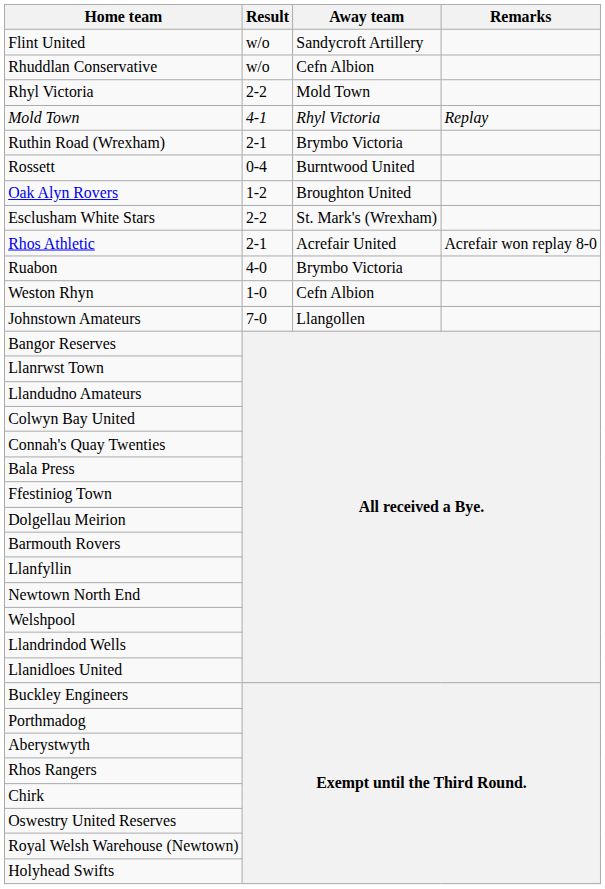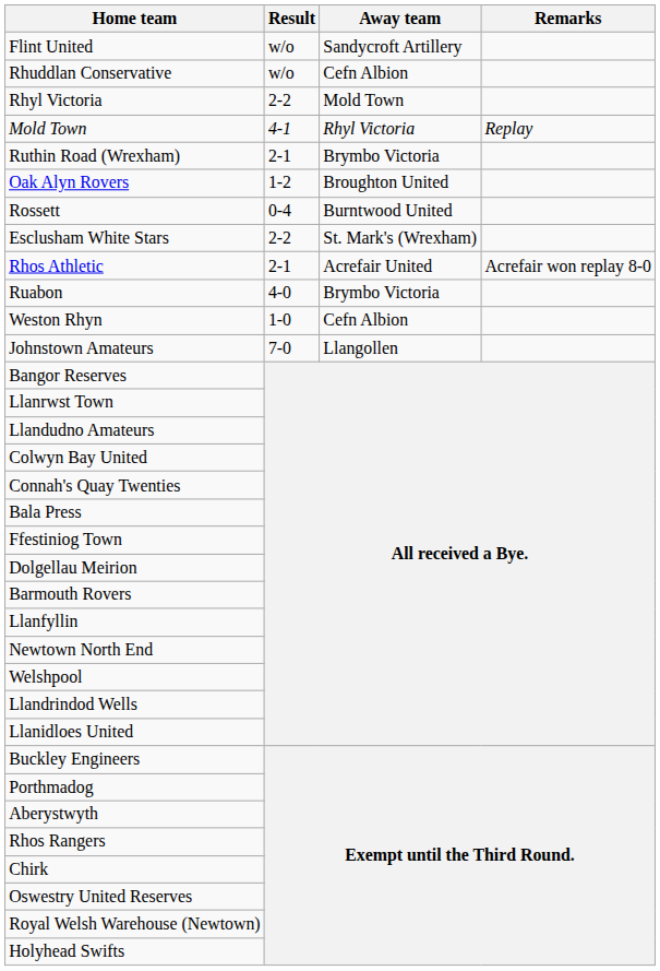 <table class="wikitable">
 <tr>
 <th>Home team</th>
 <th>Result</th>
 <th>Away team</th>
 <th>Remarks</th>
 </tr>
 <tr>
 <td>Flint United</td>
 <td>w/o</td>
 <td>Sandycroft Artillery</td>
 <td></td>
 </tr>
 <tr>
 <td>Rhuddlan Conservative</td>
 <td>w/o</td>
 <td>Cefn Albion</td>
 <td></td>
 </tr>
 <tr>
 <td>Rhyl Victoria</td>
 <td>2-2</td>
 <td>Mold Town</td>
 <td></td>
 </tr>
 <tr>
 <td><em>Mold Town</em></td>
 <td><em>4-1</em></td>
 <td><em>Rhyl Victoria</em></td>
 <td><em>Replay</em></td>
 </tr>
 <tr>
 <td>Ruthin Road (Wrexham)</td>
 <td>2-1</td>
 <td>Brymbo Victoria</td>
 <td></td>
 </tr>
 <tr>
+<td><a href='#'>Oak Alyn Rovers</a></td>
+<td>1-2</td>
+<td>Broughton United</td>
+<td></td>
+</tr>
+<tr>
 <td>Rossett</td>
 <td>0-4</td>
 <td>Burntwood United</td>
-<td></td>
-</tr>
-<tr>
-<td><a href='#'>Oak Alyn Rovers</a></td>
-<td>1-2</td>
-<td>Broughton United</td>
 <td></td>
 </tr>
 <tr>
 <td>Esclusham White Stars</td>
 <td>2-2</td>
 <td>St. Mark's (Wrexham)</td>
 <td></td>
 </tr>
 <tr>
 <td><a href='#'>Rhos Athletic</a></td>
 <td>2-1</td>
 <td>Acrefair United</td>
 <td>Acrefair won replay 8-0</td>
 </tr>
 <tr>
 <td>Ruabon</td>
 <td>4-0</td>
 <td>Brymbo Victoria</td>
 <td></td>
 </tr>
 <tr>
 <td> Weston Rhyn</td>
 <td>1-0</td>
 <td>Cefn Albion</td>
 <td></td>
 </tr>
 <tr>
 <td>Johnstown Amateurs</td>
 <td>7-0</td>
 <td>Llangollen</td>
 <td></td>
 </tr>
 <tr>
 <td>Bangor Reserves</td>
 <th colspan="3" rowspan="14">All received a Bye.</th>
 </tr>
 <tr>
 <td>Llanrwst Town</td>
 </tr>
 <tr>
 <td>Llandudno Amateurs</td>
 </tr>
 <tr>
 <td>Colwyn Bay United</td>
 </tr>
 <tr>
 <td>Connah's Quay Twenties</td>
 </tr>
 <tr>
 <td>Bala Press</td>
 </tr>
 <tr>
 <td>Ffestiniog Town</td>
 </tr>
 <tr>
 <td>Dolgellau Meirion</td>
 </tr>
 <tr>
 <td>Barmouth Rovers</td>
 </tr>
 <tr>
 <td>Llanfyllin</td>
 </tr>
 <tr>
 <td>Newtown North End</td>
 </tr>
 <tr>
 <td>Welshpool</td>
 </tr>
 <tr>
 <td>Llandrindod Wells</td>
 </tr>
 <tr>
 <td>Llanidloes United</td>
 </tr>
 <tr>
 <td>Buckley Engineers</td>
 <th colspan="3" rowspan="8">Exempt until the Third Round.</th>
 </tr>
 <tr>
 <td>Porthmadog</td>
 </tr>
 <tr>
 <td>Aberystwyth</td>
 </tr>
 <tr>
 <td>Rhos Rangers</td>
 </tr>
 <tr>
 <td>Chirk</td>
 </tr>
 <tr>
 <td> Oswestry United Reserves</td>
 </tr>
 <tr>
 <td>Royal Welsh Warehouse (Newtown)</td>
 </tr>
 <tr>
 <td>Holyhead Swifts</td>
 </tr>
 </table>
